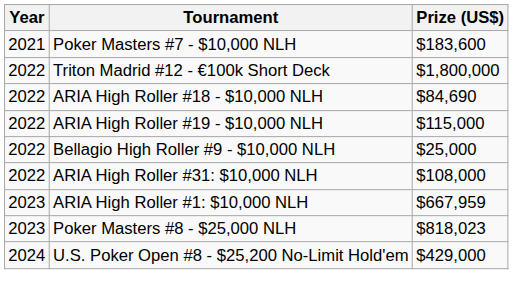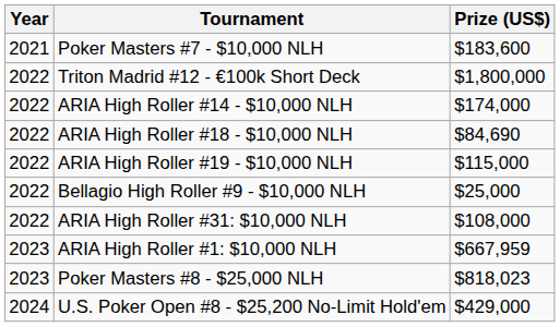 <table class="wikitable">
 <tr>
 <th>Year</th>
 <th>Tournament</th>
 <th>Prize (US$)</th>
 </tr>
 <tr>
 <td>2021</td>
 <td>Poker Masters #7 - $10,000 NLH</td>
 <td>$183,600</td>
 </tr>
 <tr>
 <td>2022</td>
 <td>Triton Madrid #12 - €100k Short Deck</td>
 <td>$1,800,000</td>
+</tr>
+<tr>
+<td>2022</td>
+<td>ARIA High Roller #14 - $10,000 NLH</td>
+<td>$174,000</td>
 </tr>
 <tr>
 <td>2022</td>
 <td>ARIA High Roller #18 - $10,000 NLH</td>
 <td>$84,690</td>
 </tr>
 <tr>
 <td>2022</td>
 <td>ARIA High Roller #19 - $10,000 NLH</td>
 <td>$115,000</td>
 </tr>
 <tr>
 <td>2022</td>
 <td>Bellagio High Roller #9 - $10,000 NLH</td>
 <td>$25,000</td>
 </tr>
 <tr>
 <td>2022</td>
 <td>ARIA High Roller #31: $10,000 NLH</td>
 <td>$108,000</td>
 </tr>
 <tr>
 <td>2023</td>
 <td>ARIA High Roller #1: $10,000 NLH</td>
 <td>$667,959</td>
 </tr>
 <tr>
 <td>2023</td>
 <td>Poker Masters #8 - $25,000 NLH</td>
 <td>$818,023</td>
 </tr>
 <tr>
 <td>2024</td>
 <td>U.S. Poker Open #8 - $25,200 No-Limit Hold'em</td>
 <td>$429,000</td>
 </tr>
 </table>
